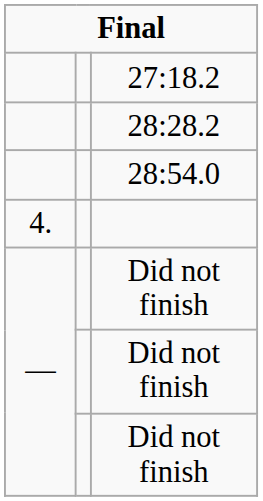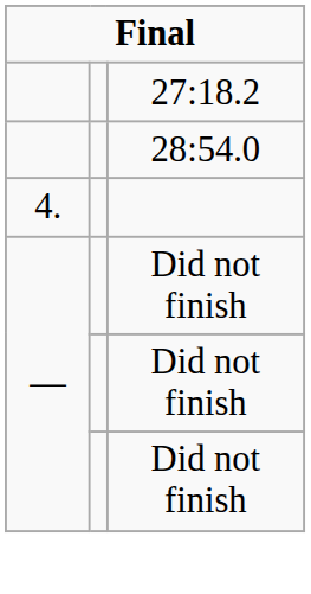 <table class=wikitable style="text-align:center">
 <tr>
 <td colspan=3><strong>Final</strong></td>
 </tr>
 <tr>
 <td width=30></td>
 <td align=left></td>
 <td width=80>27:18.2</td>
-</tr>
-<tr>
-<td></td>
-<td align=left></td>
-<td>28:28.2</td>
 </tr>
 <tr>
 <td></td>
 <td align=left></td>
 <td>28:54.0</td>
 </tr>
 <tr>
 <td>4.</td>
 <td align=left></td>
 <td></td>
 </tr>
 <tr>
 <td rowspan=3>—</td>
 <td align=left></td>
 <td>Did not finish</td>
 </tr>
 <tr>
 <td align=left></td>
 <td>Did not finish</td>
 </tr>
 <tr>
 <td align=left></td>
 <td>Did not finish</td>
 </tr>
 </table>
